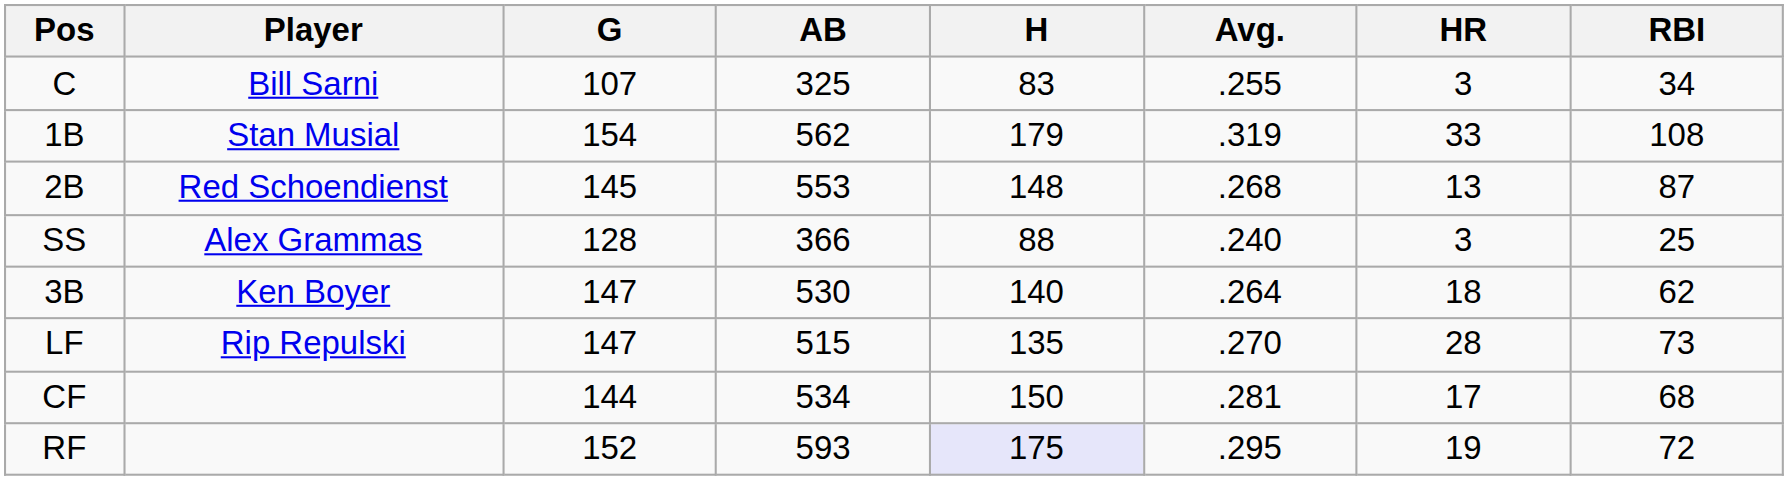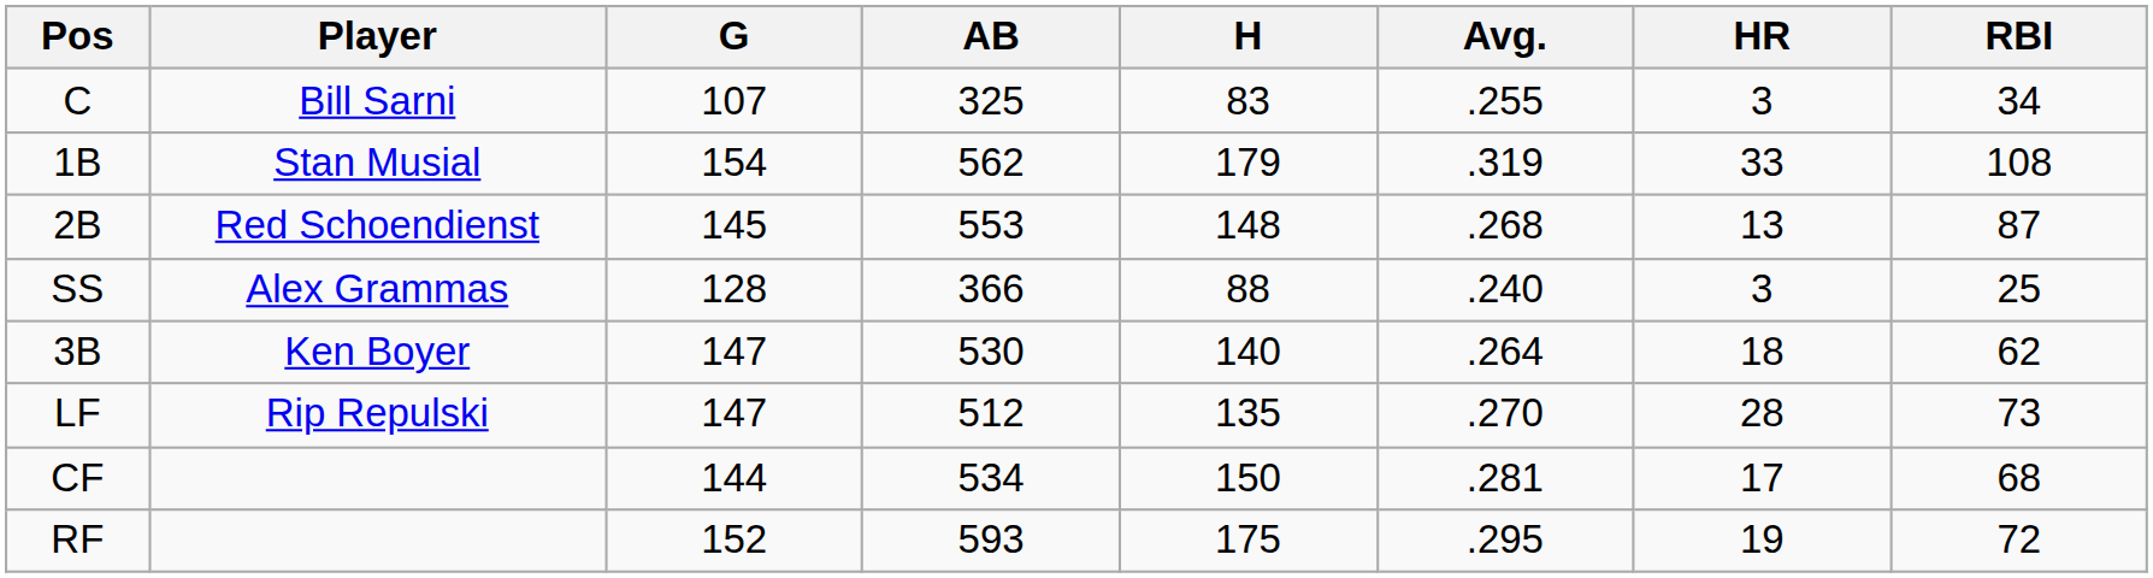 <table class="wikitable sortable">
 <tr>
 <th bgcolor="#DDDDFF" width="5%">Pos</th>
 <th bgcolor="#DDDDFF" width="16%">Player</th>
 <th bgcolor="#DDDDFF" width="9%">G</th>
 <th bgcolor="#DDDDFF" width="9%">AB</th>
 <th bgcolor="#DDDDFF" width="9%">H</th>
 <th bgcolor="#DDDDFF" width="9%">Avg.</th>
 <th bgcolor="#DDDDFF" width="9%">HR</th>
 <th bgcolor="#DDDDFF" width="9%">RBI</th>
 </tr>
 <tr align="center">
 <td>C</td>
 <td><a href='#'>Bill Sarni</a></td>
 <td>107</td>
 <td>325</td>
 <td>83</td>
 <td>.255</td>
 <td>3</td>
 <td>34</td>
 </tr>
 <tr align=center>
 <td>1B</td>
 <td><a href='#'>Stan Musial</a></td>
 <td>154</td>
 <td>562</td>
 <td>179</td>
 <td>.319</td>
 <td>33</td>
 <td>108</td>
 </tr>
 <tr align=center>
 <td>2B</td>
 <td><a href='#'>Red Schoendienst</a></td>
 <td>145</td>
 <td>553</td>
 <td>148</td>
 <td>.268</td>
 <td>13</td>
 <td>87</td>
 </tr>
 <tr align=center>
 <td>SS</td>
 <td><a href='#'>Alex Grammas</a></td>
 <td>128</td>
 <td>366</td>
 <td>88</td>
 <td>.240</td>
 <td>3</td>
 <td>25</td>
 </tr>
 <tr align=center>
 <td>3B</td>
 <td><a href='#'>Ken Boyer</a></td>
 <td>147</td>
 <td>530</td>
 <td>140</td>
 <td>.264</td>
 <td>18</td>
 <td>62</td>
 </tr>
 <tr align=center>
 <td>LF</td>
 <td><a href='#'>Rip Repulski</a></td>
 <td>147</td>
-<td>515</td>
+<td>512</td>
 <td>135</td>
 <td>.270</td>
 <td>28</td>
 <td>73</td>
 </tr>
 <tr align=center>
 <td>CF</td>
 <td></td>
 <td>144</td>
 <td>534</td>
 <td>150</td>
 <td>.281</td>
 <td>17</td>
 <td>68</td>
 </tr>
 <tr align="center">
 <td>RF</td>
 <td></td>
 <td>152</td>
 <td>593</td>
-<td style="background: lavender;">175</td>
+<td>175</td>
 <td>.295</td>
 <td>19</td>
 <td>72</td>
 </tr>
 </table>
